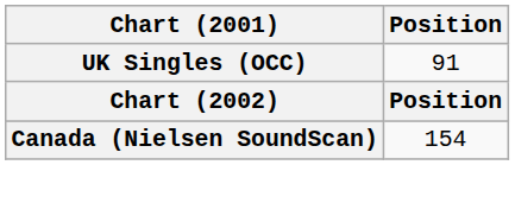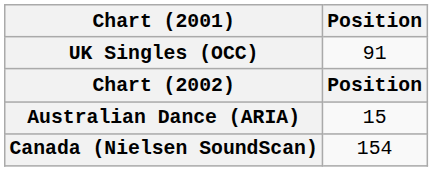 <table class="wikitable plainrowheaders" style="text-align:center">
 <tr>
 <th scope="col">Chart (2001)</th>
 <th scope="col">Position</th>
 </tr>
 <tr>
 <th scope="row">UK Singles (OCC)</th>
 <td>91</td>
 </tr>
 <tr>
 <th scope="col">Chart (2002)</th>
 <th scope="col">Position</th>
 </tr>
 <tr>
+<th scope="row">Australian Dance (ARIA)</th>
+<td>15</td>
+</tr>
+<tr>
 <th scope="row">Canada (Nielsen SoundScan)</th>
 <td>154</td>
 </tr>
 </table>
